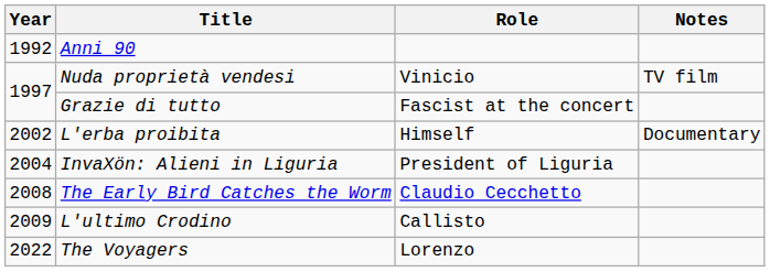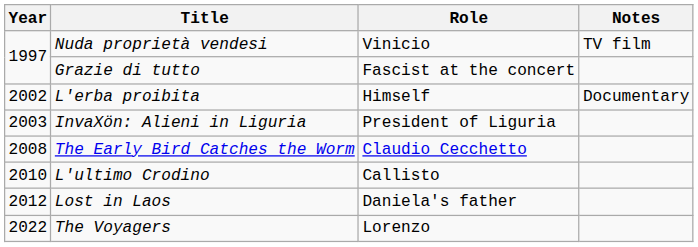 <table class="wikitable sortable">
 <tr>
 <th>Year</th>
 <th>Title</th>
 <th>Role</th>
 <th class="unsortable">Notes</th>
-</tr>
-<tr>
-<td>1992</td>
-<td><em><a href='#'>Anni 90</a></em></td>
-<td></td>
-<td></td>
 </tr>
 <tr>
 <td rowspan="2">1997</td>
 <td><em>Nuda proprietà vendesi</em></td>
 <td>Vinicio</td>
 <td>TV film</td>
 </tr>
 <tr>
 <td><em>Grazie di tutto</em></td>
 <td>Fascist at the concert</td>
 <td></td>
 </tr>
 <tr>
 <td>2002</td>
 <td><em>L'erba proibita</em></td>
 <td>Himself</td>
 <td>Documentary</td>
 </tr>
 <tr>
-<td>2004</td>
+<td>2003</td>
 <td><em>InvaXön: Alieni in Liguria</em></td>
 <td>President of Liguria</td>
 <td></td>
 </tr>
 <tr>
 <td>2008</td>
 <td><em><a href='#'>The Early Bird Catches the Worm</a></em></td>
 <td><a href='#'>Claudio Cecchetto</a></td>
 <td></td>
 </tr>
 <tr>
-<td>2009</td>
+<td>2010</td>
 <td><em>L'ultimo Crodino</em></td>
 <td>Callisto</td>
+<td></td>
+</tr>
+<tr>
+<td>2012</td>
+<td><em>Lost in Laos</em></td>
+<td>Daniela's father</td>
 <td></td>
 </tr>
 <tr>
 <td>2022</td>
 <td><em>The Voyagers</em></td>
 <td>Lorenzo</td>
 <td></td>
 </tr>
 </table>
